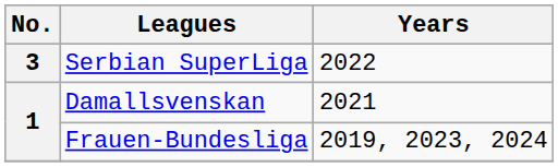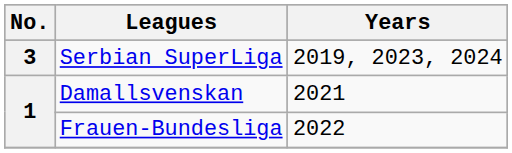 <table class="wikitable">
 <tr>
 <th><strong>No.</strong></th>
 <th><strong>Leagues</strong></th>
 <th><strong>Years</strong></th>
 </tr>
 <tr>
 <th>3</th>
 <td> <a href='#'>Serbian SuperLiga</a></td>
-<td>2022</td>
+<td>2019, 2023, 2024</td>
 </tr>
 <tr>
 <th rowspan=2>1</th>
 <td> <a href='#'>Damallsvenskan</a></td>
 <td>2021</td>
 </tr>
 <tr>
 <td> <a href='#'>Frauen-Bundesliga</a></td>
-<td>2019, 2023, 2024</td>
+<td>2022</td>
 </tr>
 <tr>
 </tr>
 </table>
